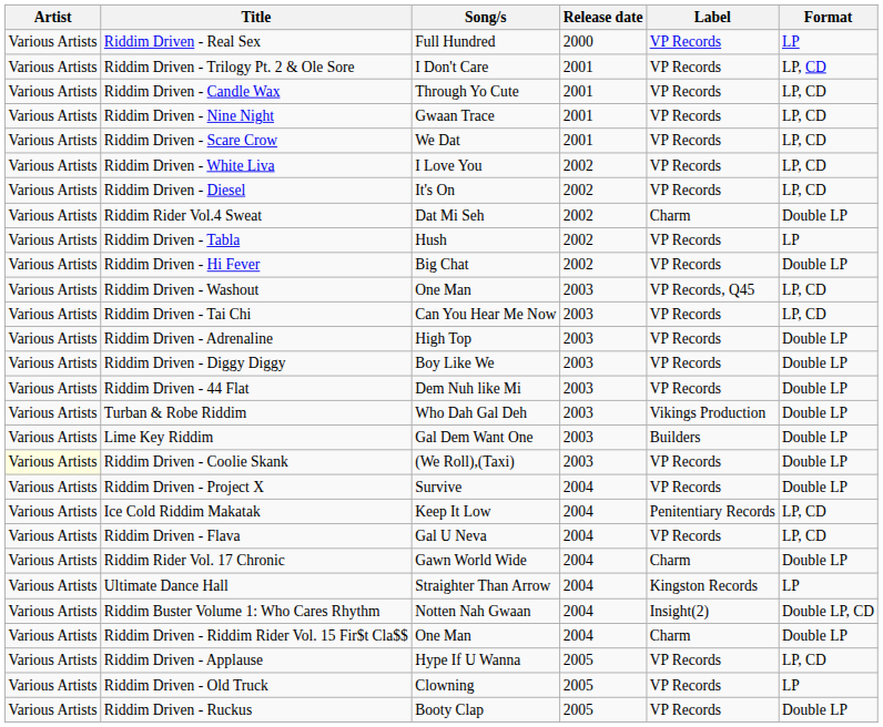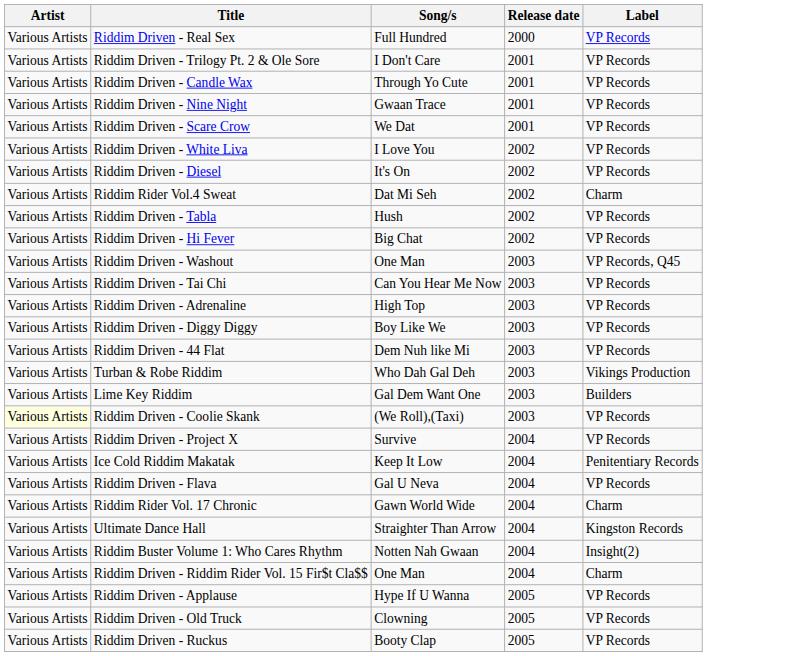 <table class="wikitable" style="font-size:95%; text-align:left">
 <tr>
 <th>Artist</th>
 <th>Title</th>
 <th>Song/s</th>
 <th>Release date</th>
 <th>Label</th>
-<th>Format</th>
 </tr>
 <tr>
 <td>Various Artists</td>
 <td><a href='#'>Riddim Driven</a> - Real Sex</td>
 <td>Full Hundred</td>
 <td>2000</td>
 <td><a href='#'>VP Records</a></td>
-<td><a href='#'>LP</a></td>
 </tr>
 <tr>
 <td>Various Artists</td>
 <td>Riddim Driven - Trilogy Pt. 2 & Ole Sore</td>
 <td>I Don't Care</td>
 <td>2001</td>
 <td>VP Records</td>
-<td>LP, <a href='#'>CD</a></td>
 </tr>
 <tr>
 <td>Various Artists</td>
 <td>Riddim Driven - <a href='#'>Candle Wax</a></td>
 <td>Through Yo Cute</td>
 <td>2001</td>
 <td>VP Records</td>
-<td>LP, CD</td>
 </tr>
 <tr>
 <td>Various Artists</td>
 <td>Riddim Driven - <a href='#'>Nine Night</a></td>
 <td>Gwaan Trace</td>
 <td>2001</td>
 <td>VP Records</td>
-<td>LP, CD</td>
 </tr>
 <tr>
 <td>Various Artists</td>
 <td>Riddim Driven - <a href='#'>Scare Crow</a></td>
 <td>We Dat</td>
 <td>2001</td>
 <td>VP Records</td>
-<td>LP, CD</td>
 </tr>
 <tr>
 <td>Various Artists</td>
 <td>Riddim Driven - <a href='#'>White Liva</a></td>
 <td>I Love You</td>
 <td>2002</td>
 <td>VP Records</td>
-<td>LP, CD</td>
 </tr>
 <tr>
 <td>Various Artists</td>
 <td>Riddim Driven - <a href='#'>Diesel</a></td>
 <td>It's On</td>
 <td>2002</td>
 <td>VP Records</td>
-<td>LP, CD</td>
 </tr>
 <tr>
 <td>Various Artists</td>
 <td>Riddim Rider Vol.4 Sweat</td>
 <td>Dat Mi Seh</td>
 <td>2002</td>
 <td>Charm</td>
-<td>Double LP</td>
 </tr>
 <tr>
 <td>Various Artists</td>
 <td>Riddim Driven - <a href='#'>Tabla</a></td>
 <td>Hush</td>
 <td>2002</td>
 <td>VP Records</td>
-<td>LP</td>
 </tr>
 <tr>
 <td>Various Artists</td>
 <td>Riddim Driven - <a href='#'>Hi Fever</a></td>
 <td>Big Chat</td>
 <td>2002</td>
 <td>VP Records</td>
-<td>Double LP</td>
 </tr>
 <tr>
 <td>Various Artists</td>
 <td>Riddim Driven - Washout</td>
 <td>One Man</td>
 <td>2003</td>
 <td>VP Records, Q45</td>
-<td>LP, CD</td>
 </tr>
 <tr>
 <td>Various Artists</td>
 <td>Riddim Driven - Tai Chi</td>
 <td>Can You Hear Me Now</td>
 <td>2003</td>
 <td>VP Records</td>
-<td>LP, CD</td>
 </tr>
 <tr>
 <td>Various Artists</td>
 <td>Riddim Driven - Adrenaline</td>
 <td>High Top</td>
 <td>2003</td>
 <td>VP Records</td>
-<td>Double LP</td>
 </tr>
 <tr>
 <td>Various Artists</td>
 <td>Riddim Driven - Diggy Diggy</td>
 <td>Boy Like We</td>
 <td>2003</td>
 <td>VP Records</td>
-<td>Double LP</td>
 </tr>
 <tr>
 <td>Various Artists</td>
 <td>Riddim Driven - 44 Flat</td>
 <td>Dem Nuh like Mi</td>
 <td>2003</td>
 <td>VP Records</td>
-<td>Double LP</td>
 </tr>
 <tr>
 <td>Various Artists</td>
 <td>Turban & Robe Riddim</td>
 <td>Who Dah Gal Deh</td>
 <td>2003</td>
 <td>Vikings Production</td>
-<td>Double LP</td>
 </tr>
 <tr>
 <td>Various Artists</td>
 <td>Lime Key Riddim</td>
 <td>Gal Dem Want One</td>
 <td>2003</td>
 <td>Builders</td>
-<td>Double LP</td>
 </tr>
 <tr>
 <td style="background: lightyellow;">Various Artists</td>
 <td>Riddim Driven - Coolie Skank</td>
 <td>(We Roll),(Taxi)</td>
 <td>2003</td>
 <td>VP Records</td>
-<td>Double LP</td>
 </tr>
 <tr>
 <td>Various Artists</td>
 <td>Riddim Driven - Project X</td>
 <td>Survive</td>
 <td>2004</td>
 <td>VP Records</td>
-<td>Double LP</td>
 </tr>
 <tr>
 <td>Various Artists</td>
 <td>Ice Cold Riddim Makatak</td>
 <td>Keep It Low</td>
 <td>2004</td>
 <td>Penitentiary Records</td>
-<td>LP, CD</td>
 </tr>
 <tr>
 <td>Various Artists</td>
 <td>Riddim Driven - Flava</td>
 <td>Gal U Neva</td>
 <td>2004</td>
 <td>VP Records</td>
-<td>LP, CD</td>
 </tr>
 <tr>
 <td>Various Artists</td>
 <td>Riddim Rider Vol. 17 Chronic</td>
 <td>Gawn World Wide</td>
 <td>2004</td>
 <td>Charm</td>
-<td>Double LP</td>
 </tr>
 <tr>
 <td>Various Artists</td>
 <td>Ultimate Dance Hall</td>
 <td>Straighter Than Arrow</td>
 <td>2004</td>
 <td>Kingston Records</td>
-<td>LP</td>
 </tr>
 <tr>
 <td>Various Artists</td>
 <td>Riddim Buster Volume 1: Who Cares Rhythm</td>
 <td>Notten Nah Gwaan</td>
 <td>2004</td>
 <td>Insight(2)</td>
-<td>Double LP, CD</td>
 </tr>
 <tr>
 <td>Various Artists</td>
 <td>Riddim Driven - Riddim Rider Vol. 15 Fir$t Cla$$</td>
 <td>One Man</td>
 <td>2004</td>
 <td>Charm</td>
-<td>Double LP</td>
 </tr>
 <tr>
 <td>Various Artists</td>
 <td>Riddim Driven - Applause</td>
 <td>Hype If U Wanna</td>
 <td>2005</td>
 <td>VP Records</td>
-<td>LP, CD</td>
 </tr>
 <tr>
 <td>Various Artists</td>
 <td>Riddim Driven - Old Truck</td>
 <td>Clowning</td>
 <td>2005</td>
 <td>VP Records</td>
-<td>LP</td>
 </tr>
 <tr>
 <td>Various Artists</td>
 <td>Riddim Driven - Ruckus</td>
 <td>Booty Clap</td>
 <td>2005</td>
 <td>VP Records</td>
-<td>Double LP</td>
 </tr>
 </table>
